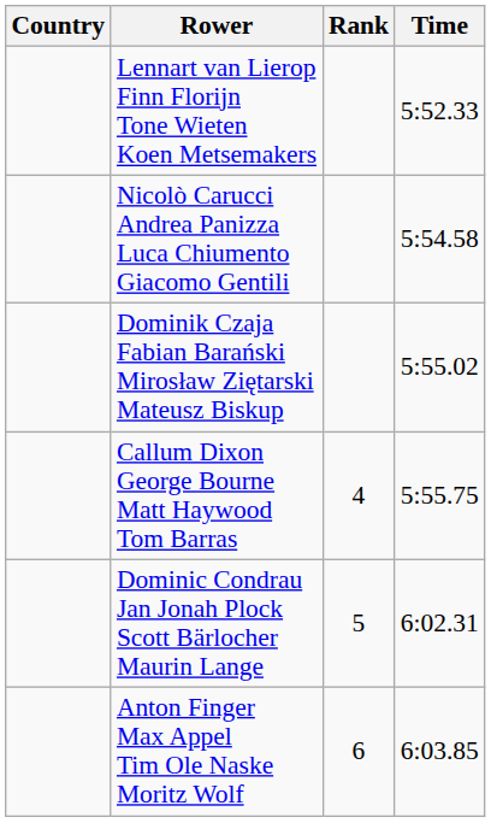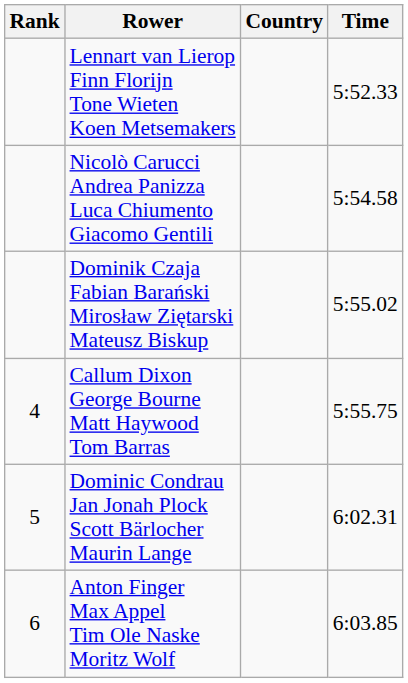 <table class="wikitable" style="text-align:center">
 <tr>
+<th>Rank</th>
+<th>Rower</th>
 <th>Country</th>
-<th>Rower</th>
-<th>Rank</th>
 <th>Time</th>
 </tr>
 <tr>
+<td></td>
+<td align="left"><a href='#'>Lennart van Lierop</a><br><a href='#'>Finn Florijn</a><br><a href='#'>Tone Wieten</a><br><a href='#'>Koen Metsemakers</a></td>
 <td align="left"></td>
-<td align="left"><a href='#'>Lennart van Lierop</a><br><a href='#'>Finn Florijn</a><br><a href='#'>Tone Wieten</a><br><a href='#'>Koen Metsemakers</a></td>
-<td></td>
 <td>5:52.33</td>
 </tr>
 <tr>
+<td></td>
+<td align="left"><a href='#'>Nicolò Carucci</a><br><a href='#'>Andrea Panizza</a><br><a href='#'>Luca Chiumento</a><br><a href='#'>Giacomo Gentili</a></td>
 <td align="left"></td>
-<td align="left"><a href='#'>Nicolò Carucci</a><br><a href='#'>Andrea Panizza</a><br><a href='#'>Luca Chiumento</a><br><a href='#'>Giacomo Gentili</a></td>
-<td></td>
 <td>5:54.58</td>
 </tr>
 <tr>
+<td></td>
+<td align="left"><a href='#'>Dominik Czaja</a><br><a href='#'>Fabian Barański</a><br><a href='#'>Mirosław Ziętarski</a><br><a href='#'>Mateusz Biskup</a></td>
 <td align="left"></td>
-<td align="left"><a href='#'>Dominik Czaja</a><br><a href='#'>Fabian Barański</a><br><a href='#'>Mirosław Ziętarski</a><br><a href='#'>Mateusz Biskup</a></td>
-<td></td>
 <td>5:55.02</td>
 </tr>
 <tr>
+<td>4</td>
+<td align="left"><a href='#'>Callum Dixon</a><br><a href='#'>George Bourne</a><br><a href='#'>Matt Haywood</a><br><a href='#'>Tom Barras</a></td>
 <td align="left"></td>
-<td align="left"><a href='#'>Callum Dixon</a><br><a href='#'>George Bourne</a><br><a href='#'>Matt Haywood</a><br><a href='#'>Tom Barras</a></td>
-<td>4</td>
 <td>5:55.75</td>
 </tr>
 <tr>
+<td>5</td>
+<td align="left"><a href='#'>Dominic Condrau</a><br><a href='#'>Jan Jonah Plock</a><br><a href='#'>Scott Bärlocher</a><br><a href='#'>Maurin Lange</a></td>
 <td align="left"></td>
-<td align="left"><a href='#'>Dominic Condrau</a><br><a href='#'>Jan Jonah Plock</a><br><a href='#'>Scott Bärlocher</a><br><a href='#'>Maurin Lange</a></td>
-<td>5</td>
 <td>6:02.31</td>
 </tr>
 <tr>
+<td>6</td>
+<td align="left"><a href='#'>Anton Finger</a><br><a href='#'>Max Appel</a><br><a href='#'>Tim Ole Naske </a><br><a href='#'>Moritz Wolf</a></td>
 <td align="left"></td>
-<td align="left"><a href='#'>Anton Finger</a><br><a href='#'>Max Appel</a><br><a href='#'>Tim Ole Naske </a><br><a href='#'>Moritz Wolf</a></td>
-<td>6</td>
 <td>6:03.85</td>
 </tr>
 </table>
